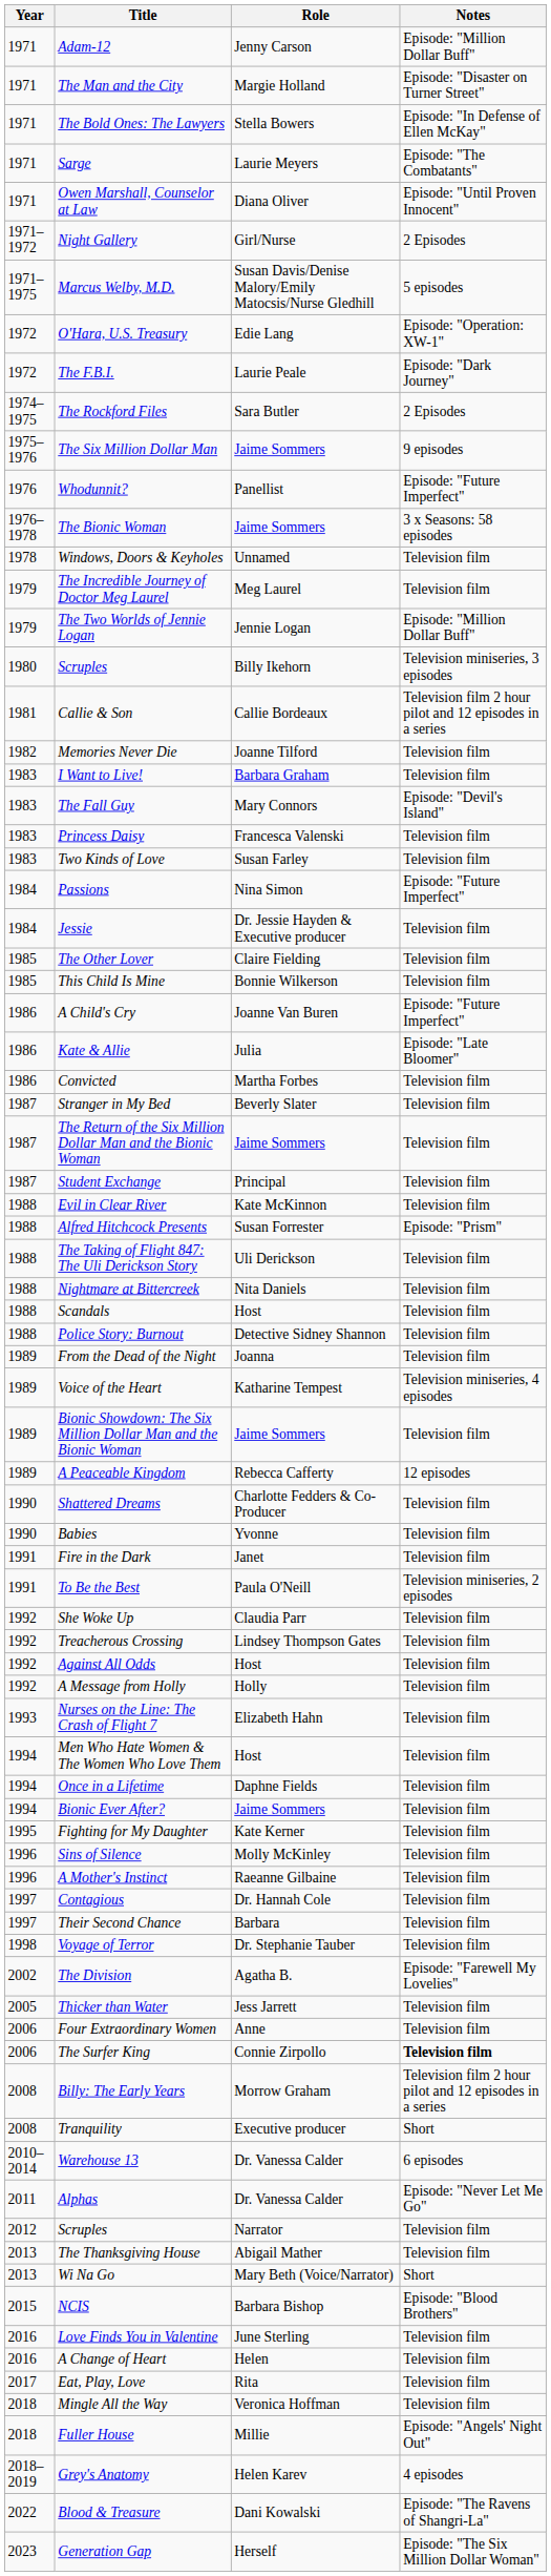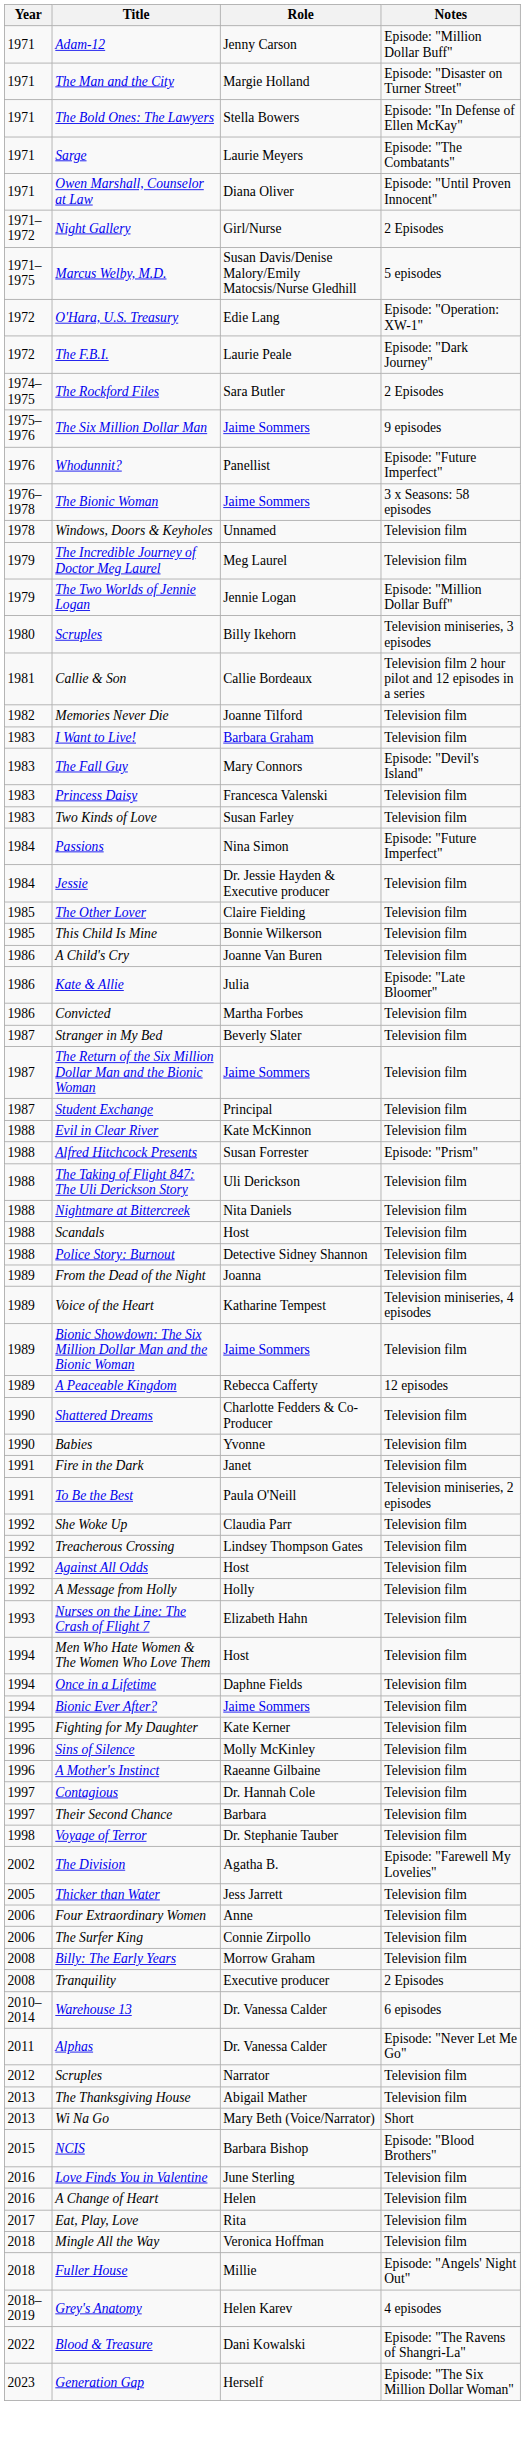 <table class="wikitable sortable">
 <tr>
 <th>Year</th>
 <th>Title</th>
 <th>Role</th>
 <th class="unsortable">Notes</th>
 </tr>
 <tr>
 <td>1971</td>
 <td><em><a href='#'>Adam-12</a></em></td>
 <td>Jenny Carson</td>
 <td>Episode: "Million Dollar Buff"</td>
 </tr>
 <tr>
 <td>1971</td>
 <td><em><a href='#'>The Man and the City</a></em></td>
 <td>Margie Holland</td>
 <td>Episode: "Disaster on Turner Street"</td>
 </tr>
 <tr>
 <td>1971</td>
 <td><em><a href='#'>The Bold Ones: The Lawyers</a></em></td>
 <td>Stella Bowers</td>
 <td>Episode: "In Defense of Ellen McKay"</td>
 </tr>
 <tr>
 <td>1971</td>
 <td><em><a href='#'>Sarge</a></em></td>
 <td>Laurie Meyers</td>
 <td>Episode: "The Combatants"</td>
 </tr>
 <tr>
 <td>1971</td>
 <td><em><a href='#'>Owen Marshall, Counselor at Law</a></em></td>
 <td>Diana Oliver</td>
 <td>Episode: "Until Proven Innocent"</td>
 </tr>
 <tr>
 <td>1971–1972</td>
 <td><em><a href='#'>Night Gallery</a></em></td>
 <td>Girl/Nurse</td>
 <td>2 Episodes</td>
 </tr>
 <tr>
 <td>1971–1975</td>
 <td><em><a href='#'>Marcus Welby, M.D.</a></em></td>
 <td>Susan Davis/Denise Malory/Emily Matocsis/Nurse Gledhill</td>
 <td>5 episodes</td>
 </tr>
 <tr>
 <td>1972</td>
 <td><em><a href='#'>O'Hara, U.S. Treasury</a></em></td>
 <td>Edie Lang</td>
 <td>Episode: "Operation: XW-1"</td>
 </tr>
 <tr>
 <td>1972</td>
 <td><em><a href='#'>The F.B.I.</a></em></td>
 <td>Laurie Peale</td>
 <td>Episode: "Dark Journey"</td>
 </tr>
 <tr>
 <td>1974–1975</td>
 <td><em><a href='#'>The Rockford Files</a></em></td>
 <td>Sara Butler</td>
 <td>2 Episodes</td>
 </tr>
 <tr>
 <td>1975–1976</td>
 <td><em><a href='#'>The Six Million Dollar Man</a></em></td>
 <td><a href='#'>Jaime Sommers</a></td>
 <td>9 episodes</td>
 </tr>
 <tr>
 <td>1976</td>
 <td><em><a href='#'>Whodunnit?</a></em></td>
 <td>Panellist</td>
 <td>Episode: "Future Imperfect"</td>
 </tr>
 <tr>
 <td>1976–1978</td>
 <td><em><a href='#'>The Bionic Woman</a></em></td>
 <td><a href='#'>Jaime Sommers</a></td>
 <td>3 x Seasons: 58 episodes</td>
 </tr>
 <tr>
 <td>1978</td>
 <td><em>Windows, Doors & Keyholes</em></td>
 <td>Unnamed</td>
 <td>Television film</td>
 </tr>
 <tr>
 <td>1979</td>
 <td><em><a href='#'>The Incredible Journey of Doctor Meg Laurel</a></em></td>
 <td>Meg Laurel</td>
 <td>Television film</td>
 </tr>
 <tr>
 <td>1979</td>
 <td><em><a href='#'>The Two Worlds of Jennie Logan</a></em></td>
 <td>Jennie Logan</td>
 <td>Episode: "Million Dollar Buff"</td>
 </tr>
 <tr>
 <td>1980</td>
 <td><em><a href='#'>Scruples</a></em></td>
 <td>Billy Ikehorn</td>
 <td>Television miniseries, 3 episodes</td>
 </tr>
 <tr>
 <td>1981</td>
 <td><em>Callie & Son</em></td>
 <td>Callie Bordeaux</td>
 <td>Television film 2 hour pilot and 12 episodes in a series</td>
 </tr>
 <tr>
 <td>1982</td>
 <td><em>Memories Never Die</em></td>
 <td>Joanne Tilford</td>
 <td>Television film</td>
 </tr>
 <tr>
 <td>1983</td>
 <td><em><a href='#'>I Want to Live!</a></em></td>
 <td><a href='#'>Barbara Graham</a></td>
 <td>Television film</td>
 </tr>
 <tr>
 <td>1983</td>
 <td><em><a href='#'>The Fall Guy</a></em></td>
 <td>Mary Connors</td>
 <td>Episode: "Devil's Island"</td>
 </tr>
 <tr>
 <td>1983</td>
 <td><em><a href='#'>Princess Daisy</a></em></td>
 <td>Francesca Valenski</td>
 <td>Television film</td>
 </tr>
 <tr>
 <td>1983</td>
 <td><em>Two Kinds of Love</em></td>
 <td>Susan Farley</td>
 <td>Television film</td>
 </tr>
 <tr>
 <td>1984</td>
 <td><em><a href='#'>Passions</a></em></td>
 <td>Nina Simon</td>
 <td>Episode: "Future Imperfect"</td>
 </tr>
 <tr>
 <td>1984</td>
 <td><em><a href='#'>Jessie</a></em></td>
 <td>Dr. Jessie Hayden & Executive producer</td>
 <td>Television film</td>
 </tr>
 <tr>
 <td>1985</td>
 <td><em><a href='#'>The Other Lover</a></em></td>
 <td>Claire Fielding</td>
 <td>Television film</td>
 </tr>
 <tr>
 <td>1985</td>
 <td><em>This Child Is Mine</em></td>
 <td>Bonnie Wilkerson</td>
 <td>Television film</td>
 </tr>
 <tr>
 <td>1986</td>
 <td><em>A Child's Cry</em></td>
 <td>Joanne Van Buren</td>
-<td>Episode: "Future Imperfect"</td>
+<td>Television film</td>
 </tr>
 <tr>
 <td>1986</td>
 <td><em><a href='#'>Kate & Allie</a></em></td>
 <td>Julia</td>
 <td>Episode: "Late Bloomer"</td>
 </tr>
 <tr>
 <td>1986</td>
 <td><em>Convicted</em></td>
 <td>Martha Forbes</td>
 <td>Television film</td>
 </tr>
 <tr>
 <td>1987</td>
 <td><em>Stranger in My Bed</em></td>
 <td>Beverly Slater</td>
 <td>Television film</td>
 </tr>
 <tr>
 <td>1987</td>
 <td><em><a href='#'>The Return of the Six Million Dollar Man and the Bionic Woman</a></em></td>
 <td><a href='#'>Jaime Sommers</a></td>
 <td>Television film</td>
 </tr>
 <tr>
 <td>1987</td>
 <td><em><a href='#'>Student Exchange</a></em></td>
 <td>Principal</td>
 <td>Television film</td>
 </tr>
 <tr>
 <td>1988</td>
 <td><em><a href='#'>Evil in Clear River</a></em></td>
 <td>Kate McKinnon</td>
 <td>Television film</td>
 </tr>
 <tr>
 <td>1988</td>
 <td><em><a href='#'>Alfred Hitchcock Presents</a></em></td>
 <td>Susan Forrester</td>
 <td>Episode: "Prism"</td>
 </tr>
 <tr>
 <td>1988</td>
 <td><em><a href='#'>The Taking of Flight 847: The Uli Derickson Story</a></em></td>
 <td>Uli Derickson</td>
 <td>Television film</td>
 </tr>
 <tr>
 <td>1988</td>
 <td><em><a href='#'>Nightmare at Bittercreek</a></em></td>
 <td>Nita Daniels</td>
 <td>Television film</td>
 </tr>
 <tr>
 <td>1988</td>
 <td><em>Scandals</em></td>
 <td>Host</td>
 <td>Television film</td>
 </tr>
 <tr>
 <td>1988</td>
 <td><em><a href='#'>Police Story: Burnout</a></em></td>
 <td>Detective Sidney Shannon</td>
 <td>Television film</td>
 </tr>
 <tr>
 <td>1989</td>
 <td><em>From the Dead of the Night</em></td>
 <td>Joanna</td>
 <td>Television film</td>
 </tr>
 <tr>
 <td>1989</td>
 <td><em>Voice of the Heart</em></td>
 <td>Katharine Tempest</td>
 <td>Television miniseries, 4 episodes</td>
 </tr>
 <tr>
 <td>1989</td>
 <td><em><a href='#'>Bionic Showdown: The Six Million Dollar Man and the Bionic Woman</a></em></td>
 <td><a href='#'>Jaime Sommers</a></td>
 <td>Television film</td>
 </tr>
 <tr>
 <td>1989</td>
 <td><em><a href='#'>A Peaceable Kingdom</a></em></td>
 <td>Rebecca Cafferty</td>
 <td>12 episodes</td>
 </tr>
 <tr>
 <td>1990</td>
 <td><em><a href='#'>Shattered Dreams</a></em></td>
 <td>Charlotte Fedders & Co-Producer</td>
 <td>Television film</td>
 </tr>
 <tr>
 <td>1990</td>
 <td><em>Babies</em></td>
 <td>Yvonne</td>
 <td>Television film</td>
 </tr>
 <tr>
 <td>1991</td>
 <td><em>Fire in the Dark</em></td>
 <td>Janet</td>
 <td>Television film</td>
 </tr>
 <tr>
 <td>1991</td>
 <td><em><a href='#'>To Be the Best</a></em></td>
 <td>Paula O'Neill</td>
 <td>Television miniseries, 2 episodes</td>
 </tr>
 <tr>
 <td>1992</td>
 <td><em>She Woke Up</em></td>
 <td>Claudia Parr</td>
 <td>Television film</td>
 </tr>
 <tr>
 <td>1992</td>
 <td><em>Treacherous Crossing</em></td>
 <td>Lindsey Thompson Gates</td>
 <td>Television film</td>
 </tr>
 <tr>
 <td>1992</td>
 <td><em><a href='#'>Against All Odds</a></em></td>
 <td>Host</td>
 <td>Television film</td>
 </tr>
 <tr>
 <td>1992</td>
 <td><em>A Message from Holly</em></td>
 <td>Holly</td>
 <td>Television film</td>
 </tr>
 <tr>
 <td>1993</td>
 <td><em><a href='#'>Nurses on the Line: The Crash of Flight 7</a></em></td>
 <td>Elizabeth Hahn</td>
 <td>Television film</td>
 </tr>
 <tr>
 <td>1994</td>
 <td><em>Men Who Hate Women & The Women Who Love Them</em></td>
 <td>Host</td>
 <td>Television film</td>
 </tr>
 <tr>
 <td>1994</td>
 <td><em><a href='#'>Once in a Lifetime</a></em></td>
 <td>Daphne Fields</td>
 <td>Television film</td>
 </tr>
 <tr>
 <td>1994</td>
 <td><em><a href='#'>Bionic Ever After?</a></em></td>
 <td><a href='#'>Jaime Sommers</a></td>
 <td>Television film</td>
 </tr>
 <tr>
 <td>1995</td>
 <td><em>Fighting for My Daughter</em></td>
 <td>Kate Kerner</td>
 <td>Television film</td>
 </tr>
 <tr>
 <td>1996</td>
 <td><em><a href='#'>Sins of Silence</a></em></td>
 <td>Molly McKinley</td>
 <td>Television film</td>
 </tr>
 <tr>
 <td>1996</td>
 <td><em><a href='#'>A Mother's Instinct</a></em></td>
 <td>Raeanne Gilbaine</td>
 <td>Television film</td>
 </tr>
 <tr>
 <td>1997</td>
 <td><em><a href='#'>Contagious</a></em></td>
 <td>Dr. Hannah Cole</td>
 <td>Television film</td>
 </tr>
 <tr>
 <td>1997</td>
 <td><em>Their Second Chance</em></td>
 <td>Barbara</td>
 <td>Television film</td>
 </tr>
 <tr>
 <td>1998</td>
 <td><em><a href='#'>Voyage of Terror</a></em></td>
 <td>Dr. Stephanie Tauber</td>
 <td>Television film</td>
 </tr>
 <tr>
 <td>2002</td>
 <td><em><a href='#'>The Division</a></em></td>
 <td>Agatha B.</td>
 <td>Episode: "Farewell My Lovelies"</td>
 </tr>
 <tr>
 <td>2005</td>
 <td><em><a href='#'>Thicker than Water</a></em></td>
 <td>Jess Jarrett</td>
 <td>Television film</td>
 </tr>
 <tr>
 <td>2006</td>
 <td><em>Four Extraordinary Women</em></td>
 <td>Anne</td>
 <td>Television film</td>
 </tr>
 <tr>
 <td>2006</td>
 <td><em>The Surfer King</em></td>
 <td>Connie Zirpollo</td>
-<td><strong>Television film</strong></td>
+<td>Television film</td>
 </tr>
 <tr>
 <td>2008</td>
 <td><em><a href='#'>Billy: The Early Years</a></em></td>
 <td>Morrow Graham</td>
-<td>Television film 2 hour pilot and 12 episodes in a series</td>
+<td>Television film</td>
 </tr>
 <tr>
 <td>2008</td>
 <td><em>Tranquility</em></td>
 <td>Executive producer</td>
-<td>Short</td>
+<td>2 Episodes</td>
 </tr>
 <tr>
 <td>2010–2014</td>
 <td><em><a href='#'>Warehouse 13</a></em></td>
 <td>Dr. Vanessa Calder</td>
 <td>6 episodes</td>
 </tr>
 <tr>
 <td>2011</td>
 <td><em><a href='#'>Alphas</a></em></td>
 <td>Dr. Vanessa Calder</td>
 <td>Episode: "Never Let Me Go"</td>
 </tr>
 <tr>
 <td>2012</td>
 <td><em>Scruples</em></td>
 <td>Narrator</td>
 <td>Television film</td>
 </tr>
 <tr>
 <td>2013</td>
 <td><em>The Thanksgiving House</em></td>
 <td>Abigail Mather</td>
 <td>Television film</td>
 </tr>
 <tr>
 <td>2013</td>
 <td><em>Wi Na Go</em></td>
 <td>Mary Beth (Voice/Narrator)</td>
 <td>Short</td>
 </tr>
 <tr>
 <td>2015</td>
 <td><em><a href='#'>NCIS</a></em></td>
 <td>Barbara Bishop</td>
 <td>Episode: "Blood Brothers"</td>
 </tr>
 <tr>
 <td>2016</td>
 <td><em><a href='#'>Love Finds You in Valentine</a></em></td>
 <td>June Sterling</td>
 <td>Television film</td>
 </tr>
 <tr>
 <td>2016</td>
 <td><em>A Change of Heart</em></td>
 <td>Helen</td>
 <td>Television film</td>
 </tr>
 <tr>
 <td>2017</td>
 <td><em>Eat, Play, Love</em></td>
 <td>Rita</td>
 <td>Television film</td>
 </tr>
 <tr>
 <td>2018</td>
 <td><em>Mingle All the Way</em></td>
 <td>Veronica Hoffman</td>
 <td>Television film</td>
 </tr>
 <tr>
 <td>2018</td>
 <td><em><a href='#'>Fuller House</a></em></td>
 <td>Millie</td>
 <td>Episode: "Angels' Night Out"</td>
 </tr>
 <tr>
 <td>2018–2019</td>
 <td><em><a href='#'>Grey's Anatomy</a></em></td>
 <td>Helen Karev</td>
 <td>4 episodes</td>
 </tr>
 <tr>
 <td>2022</td>
 <td><em><a href='#'>Blood & Treasure</a></em></td>
 <td>Dani Kowalski</td>
 <td>Episode: "The Ravens of Shangri-La"</td>
 </tr>
 <tr>
 <td>2023</td>
 <td><em><a href='#'>Generation Gap</a></em></td>
 <td>Herself</td>
 <td>Episode: "The Six Million Dollar Woman"</td>
 </tr>
 </table>
